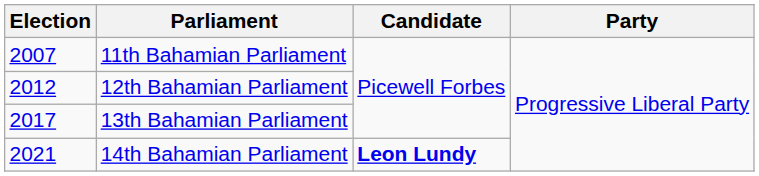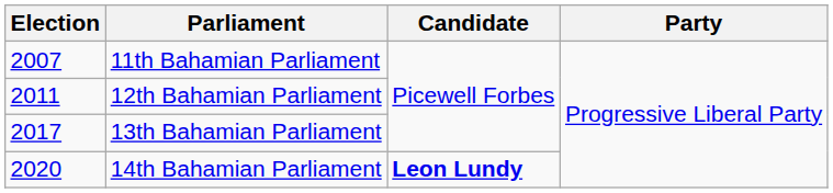 <table class="wikitable">
 <tr>
 <th>Election</th>
 <th>Parliament</th>
 <th>Candidate</th>
 <th>Party</th>
 </tr>
 <tr>
 <td><a href='#'>2007</a></td>
 <td><a href='#'>11th Bahamian Parliament</a></td>
 <td rowspan="3"><a href='#'>Picewell Forbes</a></td>
 <td rowspan="4"><a href='#'>Progressive Liberal Party</a></td>
 </tr>
 <tr>
-<td><a href='#'>2012</a></td>
+<td><a href='#'>2011</a></td>
 <td><a href='#'>12th Bahamian Parliament</a></td>
 </tr>
 <tr>
 <td><a href='#'>2017</a></td>
 <td><a href='#'>13th Bahamian Parliament</a></td>
 </tr>
 <tr>
-<td><a href='#'>2021</a></td>
+<td><a href='#'>2020</a></td>
 <td><a href='#'>14th Bahamian Parliament</a></td>
 <td><strong><a href='#'>Leon Lundy</a></strong></td>
 </tr>
 </table>
